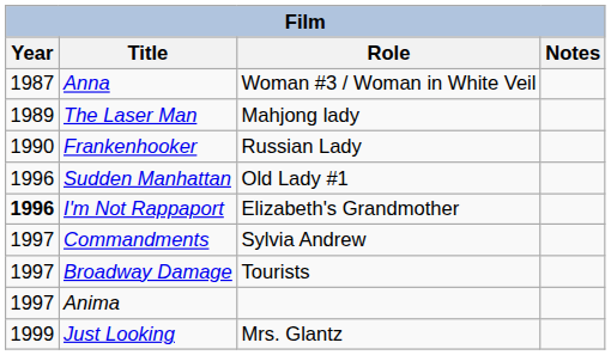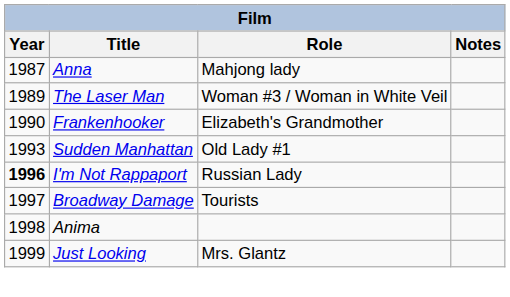 <table class="wikitable" style="font-size: 90%;">
 <tr>
 <th colspan="4" style="background: LightSteelBlue;">Film</th>
 </tr>
 <tr>
 <th>Year</th>
 <th>Title</th>
 <th>Role</th>
 <th>Notes</th>
 </tr>
 <tr>
 <td>1987</td>
 <td><em><a href='#'>Anna</a></em></td>
-<td>Woman #3 / Woman in White Veil</td>
+<td>Mahjong lady</td>
 <td></td>
 </tr>
 <tr>
 <td>1989</td>
 <td><em><a href='#'>The Laser Man</a></em></td>
-<td>Mahjong lady</td>
+<td>Woman #3 / Woman in White Veil</td>
 <td></td>
 </tr>
 <tr>
 <td>1990</td>
 <td><em><a href='#'>Frankenhooker</a></em></td>
-<td>Russian Lady</td>
+<td>Elizabeth's Grandmother</td>
 <td></td>
 </tr>
 <tr>
-<td>1996</td>
+<td>1993</td>
 <td><em><a href='#'>Sudden Manhattan</a></em></td>
 <td>Old Lady #1</td>
 <td></td>
 </tr>
 <tr>
 <td><strong>1996</strong></td>
 <td><em><a href='#'>I'm Not Rappaport</a></em></td>
-<td>Elizabeth's Grandmother</td>
-<td></td>
-</tr>
-<tr>
-<td>1997</td>
-<td><em><a href='#'>Commandments</a></em></td>
-<td>Sylvia Andrew</td>
+<td>Russian Lady</td>
 <td></td>
 </tr>
 <tr>
 <td>1997</td>
 <td><em><a href='#'>Broadway Damage</a></em></td>
 <td>Tourists</td>
 <td></td>
 </tr>
 <tr>
-<td>1997</td>
+<td>1998</td>
 <td><em>Anima</em></td>
 <td></td>
 <td></td>
 </tr>
 <tr>
 <td>1999</td>
 <td><em><a href='#'>Just Looking</a></em></td>
 <td>Mrs. Glantz</td>
 <td></td>
 </tr>
 </table>
